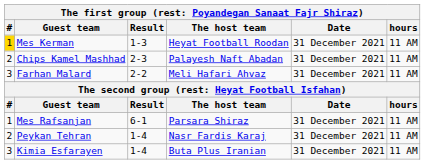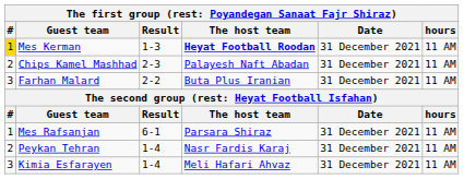 <table class="wikitable">
 <tr>
 <th colspan="6">The first group (rest: <a href='#'>Poyandegan Sanaat Fajr Shiraz</a>) </th>
 </tr>
 <tr>
 <th>#</th>
 <th>Guest team</th>
 <th>Result</th>
 <th>The host team</th>
 <th>Date</th>
 <th>hours</th>
 </tr>
 <tr>
 <td style="background: gold;">1</td>
 <td><a href='#'>Mes Kerman</a></td>
 <td>1-3</td>
-<td><a href='#'>Heyat Football Roodan</a></td>
+<td><strong><a href='#'>Heyat Football Roodan</a></strong></td>
 <td>31 December 2021</td>
 <td>11 AM</td>
 </tr>
 <tr>
 <td>2</td>
 <td><a href='#'>Chips Kamel Mashhad</a></td>
 <td>2-3</td>
 <td><a href='#'>Palayesh Naft Abadan</a></td>
 <td>31 December 2021</td>
 <td>11 AM</td>
 </tr>
 <tr>
 <td>3</td>
 <td><a href='#'>Farhan Malard</a></td>
 <td>2-2</td>
-<td><a href='#'>Meli Hafari Ahvaz</a></td>
+<td><a href='#'>Buta Plus Iranian</a></td>
 <td>31 December 2021</td>
 <td>11 AM</td>
 </tr>
 <tr>
 <th colspan="6">The second group (rest: <a href='#'>Heyat Football Isfahan</a>) </th>
 </tr>
 <tr>
 <th>#</th>
 <th>Guest team</th>
 <th>Result</th>
 <th>The host team</th>
 <th>Date</th>
 <th>hours</th>
 </tr>
 <tr>
 <td>1</td>
 <td><a href='#'>Mes Rafsanjan</a></td>
 <td>6-1</td>
 <td><a href='#'>Parsara Shiraz</a></td>
 <td>31 December 2021</td>
 <td>11 AM</td>
 </tr>
 <tr>
 <td>2</td>
 <td><a href='#'>Peykan Tehran</a></td>
 <td>1-4</td>
 <td><a href='#'>Nasr Fardis Karaj</a></td>
 <td>31 December 2021</td>
 <td>11 AM</td>
 </tr>
 <tr>
 <td>3</td>
 <td><a href='#'>Kimia Esfarayen</a></td>
 <td>1-4</td>
-<td><a href='#'>Buta Plus Iranian</a></td>
+<td><a href='#'>Meli Hafari Ahvaz</a></td>
 <td>31 December 2021</td>
 <td>11 AM</td>
 </tr>
 </table>
